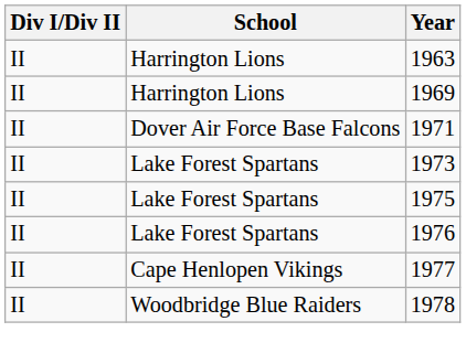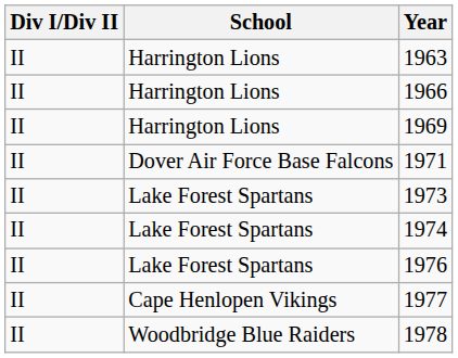 <table class="wikitable" style="float:left;">
 <tr style="white-space:nowrap;">
 <th>Div I/Div II</th>
 <th>School</th>
 <th>Year</th>
 </tr>
 <tr>
 <td>II</td>
 <td>Harrington Lions</td>
 <td>1963</td>
+</tr>
+<tr>
+<td>II</td>
+<td>Harrington Lions</td>
+<td>1966</td>
 </tr>
 <tr>
 <td>II</td>
 <td>Harrington Lions</td>
 <td>1969</td>
 </tr>
 <tr>
 <td>II</td>
 <td>Dover Air Force Base Falcons</td>
 <td>1971</td>
 </tr>
 <tr>
 <td>II</td>
 <td>Lake Forest Spartans</td>
 <td>1973</td>
 </tr>
 <tr>
 <td>II</td>
 <td>Lake Forest Spartans</td>
-<td>1975</td>
+<td>1974</td>
 </tr>
 <tr>
 <td>II</td>
 <td>Lake Forest Spartans</td>
 <td>1976</td>
 </tr>
 <tr>
 <td>II</td>
 <td>Cape Henlopen Vikings</td>
 <td>1977</td>
 </tr>
 <tr>
 <td>II</td>
 <td>Woodbridge Blue Raiders</td>
 <td>1978</td>
 </tr>
 </table>
